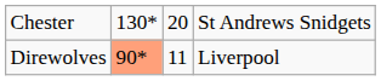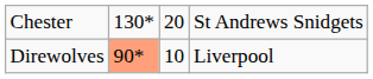 <table class="wikitable" style="font-size:90%;">
 <tr>
 <td>Chester</td>
 <td>130*</td>
 <td>20</td>
 <td>St Andrews Snidgets</td>
 </tr>
 <tr>
 <td>Direwolves</td>
 <td style="background: lightsalmon;">90*</td>
-<td>11</td>
+<td>10</td>
 <td>Liverpool</td>
 </tr>
 </table>
